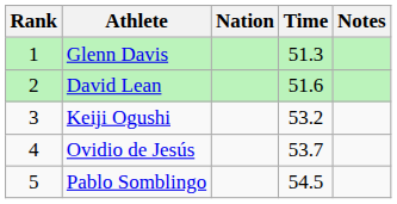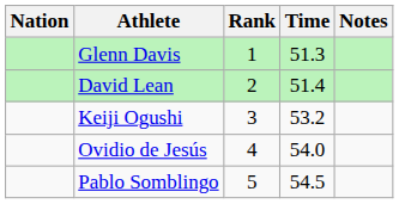 <table class="wikitable sortable" style="text-align:center">
 <tr>
+<th>Nation</th>
+<th>Athlete</th>
 <th>Rank</th>
-<th>Athlete</th>
-<th>Nation</th>
 <th>Time</th>
 <th>Notes</th>
 </tr>
 <tr bgcolor=bbf3bb>
+<td align="left"></td>
+<td align="left"><a href='#'>Glenn Davis</a></td>
 <td>1</td>
-<td align="left"><a href='#'>Glenn Davis</a></td>
-<td align="left"></td>
 <td>51.3</td>
 <td></td>
 </tr>
 <tr bgcolor=bbf3bb>
+<td align="left"></td>
+<td align="left"><a href='#'>David Lean</a></td>
 <td>2</td>
-<td align="left"><a href='#'>David Lean</a></td>
-<td align="left"></td>
-<td>51.6</td>
+<td>51.4</td>
 <td></td>
 </tr>
 <tr>
+<td align="left"></td>
+<td align="left"><a href='#'>Keiji Ogushi</a></td>
 <td>3</td>
-<td align="left"><a href='#'>Keiji Ogushi</a></td>
-<td align="left"></td>
 <td>53.2</td>
 <td></td>
 </tr>
 <tr>
+<td align="left"></td>
+<td align="left"><a href='#'>Ovidio de Jesús</a></td>
 <td>4</td>
-<td align="left"><a href='#'>Ovidio de Jesús</a></td>
-<td align="left"></td>
-<td>53.7</td>
+<td>54.0</td>
 <td></td>
 </tr>
 <tr>
+<td align="left"></td>
+<td align="left"><a href='#'>Pablo Somblingo</a></td>
 <td>5</td>
-<td align="left"><a href='#'>Pablo Somblingo</a></td>
-<td align="left"></td>
 <td>54.5</td>
 <td></td>
 </tr>
 </table>
